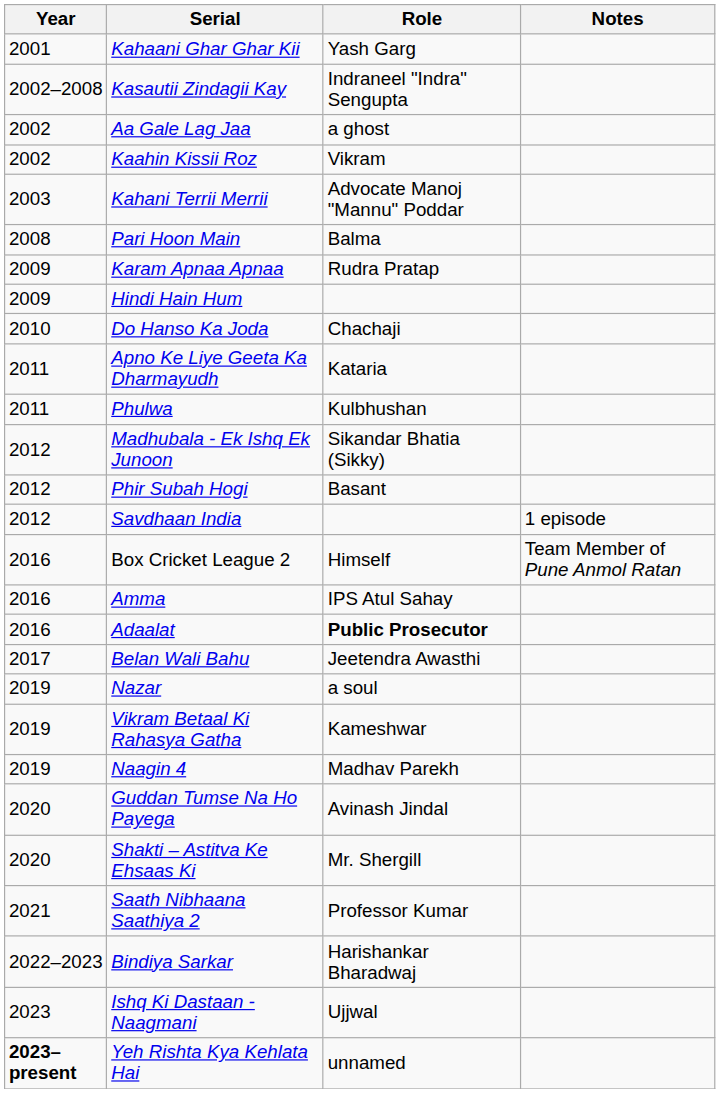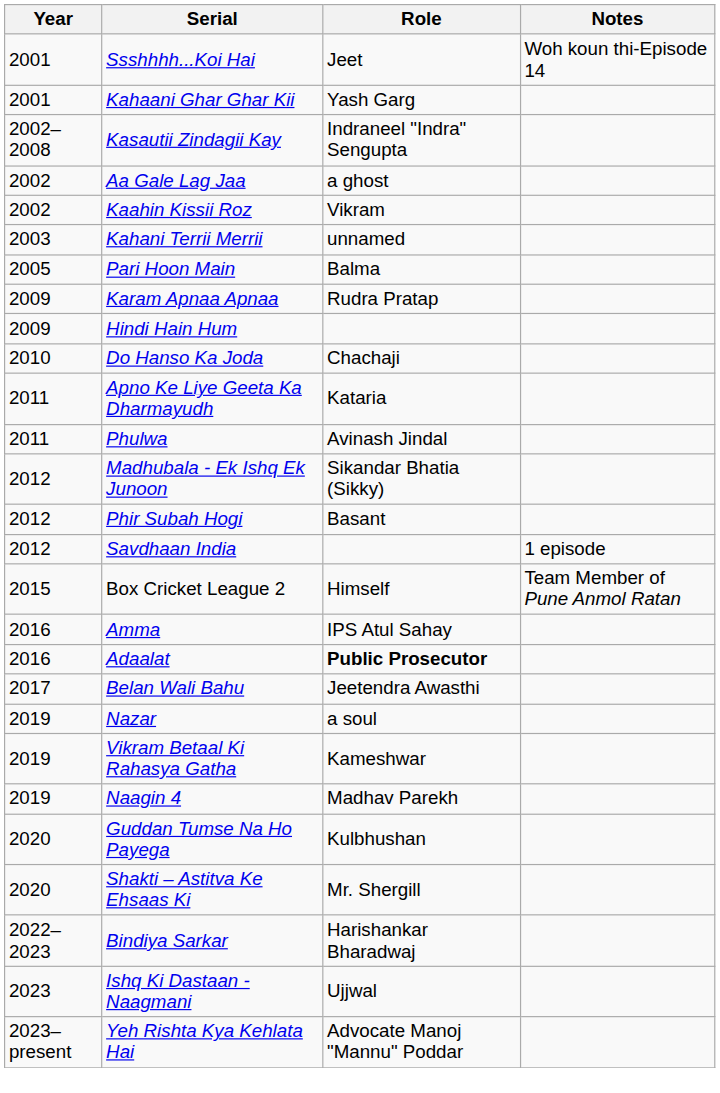 <table class="wikitable sortable">
 <tr>
 <th>Year</th>
 <th>Serial</th>
 <th>Role</th>
 <th>Notes</th>
+</tr>
+<tr>
+<td>2001</td>
+<td><em><a href='#'>Ssshhhh...Koi Hai</a></em></td>
+<td>Jeet</td>
+<td>Woh koun thi-Episode 14</td>
 </tr>
 <tr>
 <td>2001</td>
 <td><em><a href='#'>Kahaani Ghar Ghar Kii</a></em></td>
 <td>Yash Garg</td>
 <td></td>
 </tr>
 <tr>
 <td>2002–2008</td>
 <td><em><a href='#'> Kasautii Zindagii Kay</a></em></td>
 <td>Indraneel "Indra" Sengupta</td>
 <td></td>
 </tr>
 <tr>
 <td>2002</td>
 <td><em><a href='#'>Aa Gale Lag Jaa</a></em></td>
 <td>a ghost</td>
 <td></td>
 </tr>
 <tr>
 <td>2002</td>
 <td><em><a href='#'>Kaahin Kissii Roz</a></em></td>
 <td>Vikram</td>
 <td></td>
 </tr>
 <tr>
 <td>2003</td>
 <td><em><a href='#'>Kahani Terrii Merrii</a></em></td>
-<td>Advocate Manoj "Mannu" Poddar</td>
+<td>unnamed</td>
 <td></td>
 </tr>
 <tr>
-<td>2008</td>
+<td>2005</td>
 <td><em><a href='#'>Pari Hoon Main</a></em></td>
 <td>Balma</td>
 <td></td>
 </tr>
 <tr>
 <td>2009</td>
 <td><em><a href='#'>Karam Apnaa Apnaa</a></em></td>
 <td>Rudra Pratap</td>
 <td></td>
 </tr>
 <tr>
 <td>2009</td>
 <td><em><a href='#'>Hindi Hain Hum</a></em></td>
 <td></td>
 <td></td>
 </tr>
 <tr>
 <td>2010</td>
 <td><em><a href='#'>Do Hanso Ka Joda</a></em></td>
 <td>Chachaji</td>
 <td></td>
 </tr>
 <tr>
 <td>2011</td>
 <td><em><a href='#'>Apno Ke Liye Geeta Ka Dharmayudh</a></em></td>
 <td>Kataria</td>
 <td></td>
 </tr>
 <tr>
 <td>2011</td>
 <td><em><a href='#'>Phulwa</a></em></td>
-<td>Kulbhushan</td>
+<td>Avinash Jindal</td>
 <td></td>
 </tr>
 <tr>
 <td>2012</td>
 <td><em><a href='#'>Madhubala - Ek Ishq Ek Junoon</a></em></td>
 <td>Sikandar Bhatia (Sikky)</td>
 <td></td>
 </tr>
 <tr>
 <td>2012</td>
 <td><em><a href='#'>Phir Subah Hogi</a></em></td>
 <td>Basant</td>
 <td></td>
 </tr>
 <tr>
 <td>2012</td>
 <td><em><a href='#'>Savdhaan India</a></em></td>
 <td></td>
 <td>1 episode</td>
 </tr>
 <tr>
-<td>2016</td>
+<td>2015</td>
 <td>Box Cricket League 2</td>
 <td>Himself</td>
 <td>Team Member of <em>Pune Anmol Ratan</em></td>
 </tr>
 <tr>
 <td>2016</td>
 <td><em><a href='#'>Amma</a></em></td>
 <td>IPS Atul Sahay</td>
 <td></td>
 </tr>
 <tr>
 <td>2016</td>
 <td><em><a href='#'>Adaalat</a></em></td>
 <td><strong>Public Prosecutor</strong></td>
 <td></td>
 </tr>
 <tr>
 <td>2017</td>
 <td><em><a href='#'>Belan Wali Bahu</a></em></td>
 <td>Jeetendra Awasthi</td>
 <td></td>
 </tr>
 <tr>
 <td>2019</td>
 <td><em><a href='#'>Nazar</a></em></td>
 <td>a soul</td>
 <td></td>
 </tr>
 <tr>
 <td>2019</td>
 <td><em><a href='#'>Vikram Betaal Ki Rahasya Gatha</a></em></td>
 <td>Kameshwar</td>
 <td></td>
 </tr>
 <tr>
 <td>2019</td>
 <td><em><a href='#'>Naagin 4</a></em></td>
 <td>Madhav Parekh</td>
 <td></td>
 </tr>
 <tr>
 <td>2020</td>
 <td><em><a href='#'>Guddan Tumse Na Ho Payega</a></em></td>
-<td>Avinash Jindal</td>
+<td>Kulbhushan</td>
 <td></td>
 </tr>
 <tr>
 <td>2020</td>
 <td><em><a href='#'>Shakti – Astitva Ke Ehsaas Ki</a></em></td>
 <td>Mr. Shergill</td>
-<td></td>
-</tr>
-<tr>
-<td>2021</td>
-<td><em><a href='#'>Saath Nibhaana Saathiya 2</a></em></td>
-<td>Professor Kumar</td>
 <td></td>
 </tr>
 <tr>
 <td>2022–2023</td>
 <td><em><a href='#'>Bindiya Sarkar</a></em></td>
 <td>Harishankar Bharadwaj</td>
 <td></td>
 </tr>
 <tr>
 <td>2023</td>
 <td><em><a href='#'>Ishq Ki Dastaan - Naagmani</a></em></td>
 <td>Ujjwal</td>
 <td></td>
 </tr>
 <tr>
-<td><strong>2023–present</strong></td>
+<td>2023–present</td>
 <td><em><a href='#'>Yeh Rishta Kya Kehlata Hai</a></em></td>
-<td>unnamed</td>
+<td>Advocate Manoj "Mannu" Poddar</td>
 <td></td>
 </tr>
 <tr>
 </tr>
 </table>
